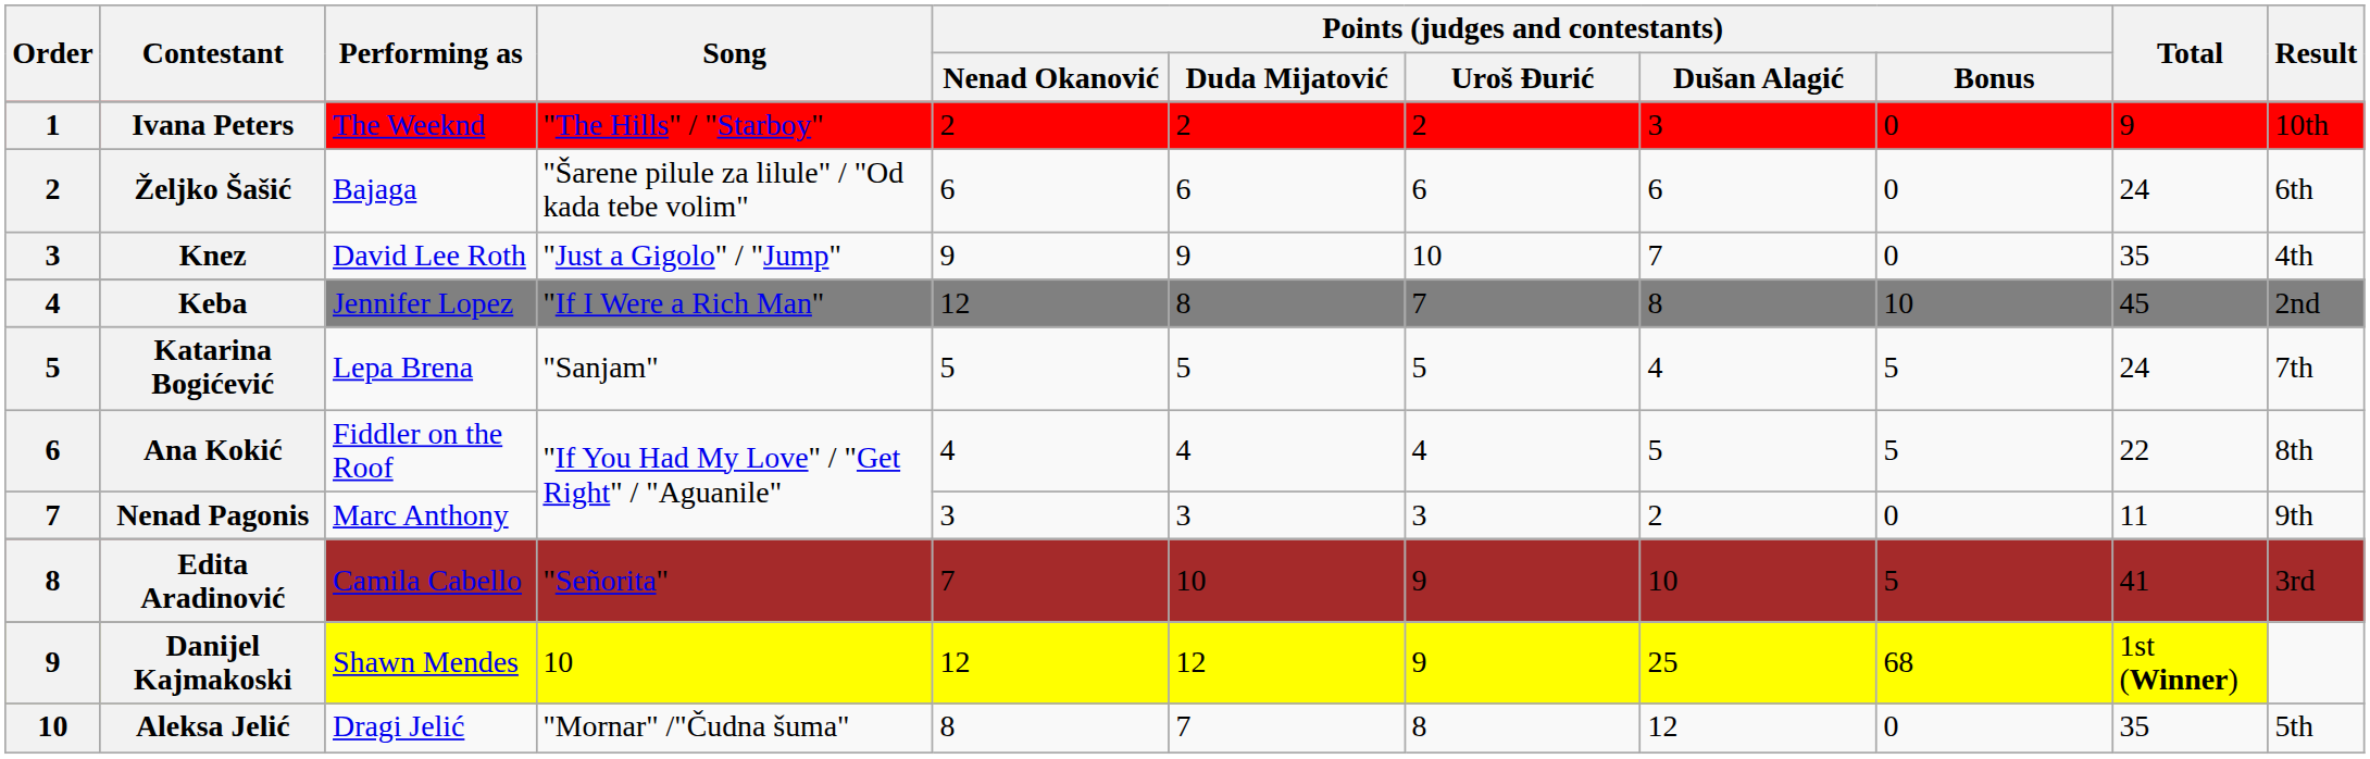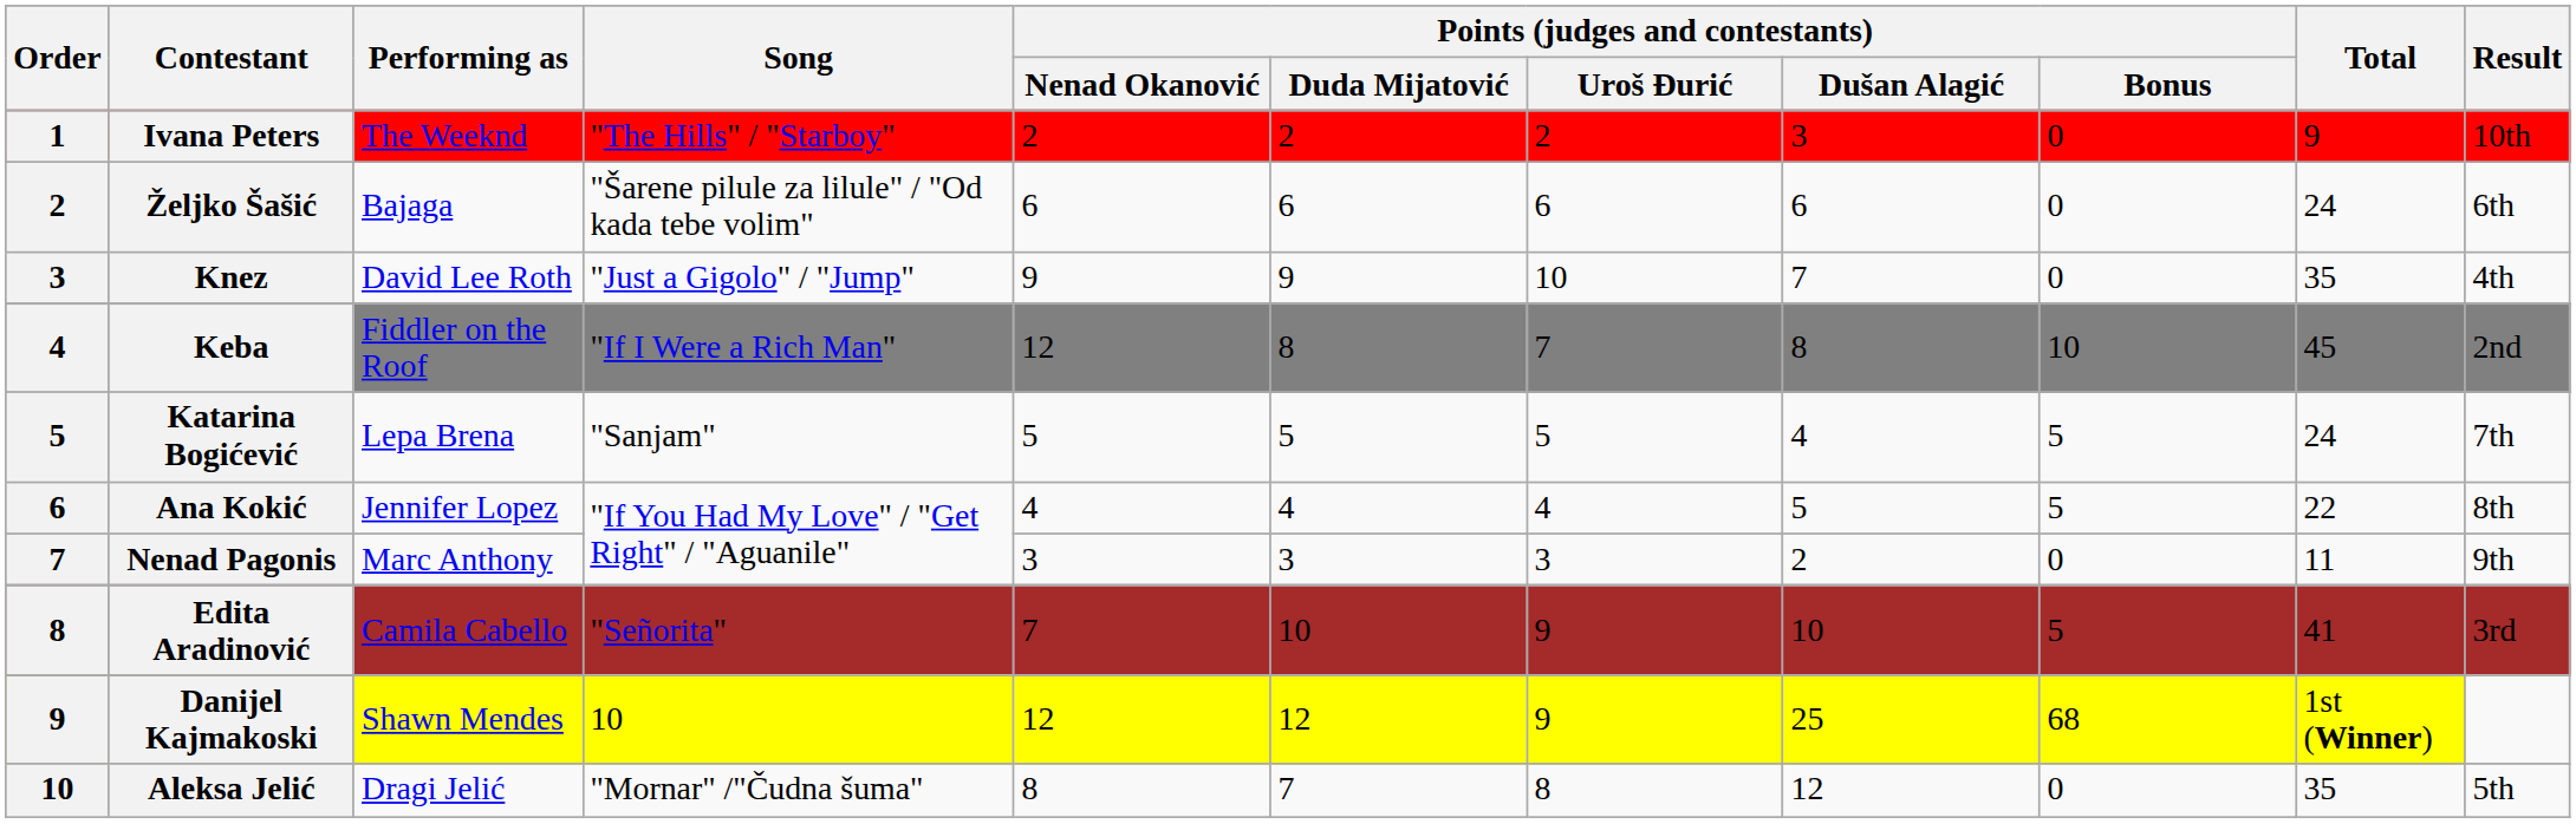 <table class=wikitable>
 <tr>
 <th rowspan="2">Order</th>
 <th rowspan="2">Contestant</th>
 <th rowspan="2">Performing as</th>
 <th rowspan="2">Song</th>
 <th colspan="5" style="width:50%;">Points (judges and contestants)</th>
 <th rowspan="2">Total</th>
 <th rowspan="2">Result</th>
 </tr>
 <tr>
 <th style="width:10%;">Nenad Okanović</th>
 <th style="width:10%;">Duda Mijatović</th>
 <th style="width:10%;">Uroš Đurić</th>
 <th style="width:10%;">Dušan Alagić</th>
 <th style="width:10%;">Bonus</th>
 </tr>
 <tr>
 </tr>
 <tr bgcolor="red">
 <th scope="row">1</th>
 <th scope="row">Ivana Peters</th>
 <td><a href='#'>The Weeknd</a></td>
 <td>"<a href='#'>The Hills</a>" / "<a href='#'>Starboy</a>"</td>
 <td>2</td>
 <td>2</td>
 <td>2</td>
 <td>3</td>
 <td>0</td>
 <td>9</td>
 <td>10th</td>
 </tr>
 <tr>
 <th scope="row">2</th>
 <th scope="row">Željko Šašić</th>
 <td><a href='#'>Bajaga</a></td>
 <td>"Šarene pilule za lilule" / "Od kada tebe volim"</td>
 <td>6</td>
 <td>6</td>
 <td>6</td>
 <td>6</td>
 <td>0</td>
 <td>24</td>
 <td>6th</td>
 </tr>
 <tr>
 <th scope="row">3</th>
 <th scope="row">Knez</th>
 <td><a href='#'>David Lee Roth</a></td>
 <td>"<a href='#'>Just a Gigolo</a>" / "<a href='#'>Jump</a>"</td>
 <td>9</td>
 <td>9</td>
 <td>10</td>
 <td>7</td>
 <td>0</td>
 <td>35</td>
 <td>4th</td>
 </tr>
 <tr>
 </tr>
 <tr bgcolor="grey">
 <th scope="row">4</th>
 <th scope="row">Keba</th>
-<td><a href='#'>Jennifer Lopez</a></td>
+<td><a href='#'>Fiddler on the Roof</a></td>
 <td>"<a href='#'>If I Were a Rich Man</a>"</td>
 <td>12</td>
 <td>8</td>
 <td>7</td>
 <td>8</td>
 <td>10</td>
 <td>45</td>
 <td>2nd</td>
 </tr>
 <tr>
 <th scope="row">5</th>
 <th scope="row">Katarina Bogićević</th>
 <td><a href='#'>Lepa Brena</a></td>
 <td>"Sanjam"</td>
 <td>5</td>
 <td>5</td>
 <td>5</td>
 <td>4</td>
 <td>5</td>
 <td>24</td>
 <td>7th</td>
 </tr>
 <tr>
 <th scope="row">6</th>
 <th scope="row">Ana Kokić</th>
-<td><a href='#'>Fiddler on the Roof</a></td>
+<td><a href='#'>Jennifer Lopez</a></td>
 <td rowspan="2">"<a href='#'>If You Had My Love</a>" / "<a href='#'>Get Right</a>" / "Aguanile"</td>
 <td>4</td>
 <td>4</td>
 <td>4</td>
 <td>5</td>
 <td>5</td>
 <td>22</td>
 <td>8th</td>
 </tr>
 <tr>
 <th scope="row">7</th>
 <th scope="row">Nenad Pagonis</th>
 <td><a href='#'>Marc Anthony</a></td>
 <td>3</td>
 <td>3</td>
 <td>3</td>
 <td>2</td>
 <td>0</td>
 <td>11</td>
 <td>9th</td>
 </tr>
 <tr>
 </tr>
 <tr bgcolor="brown">
 <th scope="row">8</th>
 <th scope="row">Edita Aradinović</th>
 <td><a href='#'>Camila Cabello</a></td>
 <td rowspan="2">"<a href='#'>Señorita</a>"</td>
 <td>7</td>
 <td>10</td>
 <td>9</td>
 <td>10</td>
 <td>5</td>
 <td>41</td>
 <td>3rd</td>
 </tr>
 <tr>
 </tr>
 <tr bgcolor="yellow">
 <th scope="row">9</th>
 <th scope="row">Danijel Kajmakoski</th>
 <td><a href='#'>Shawn Mendes</a></td>
 <td>10</td>
 <td>12</td>
 <td>12</td>
 <td>9</td>
 <td>25</td>
 <td>68</td>
 <td>1st (<strong>Winner</strong>)</td>
 </tr>
 <tr>
 <th scope="row">10</th>
 <th scope="row">Aleksa Jelić</th>
 <td><a href='#'>Dragi Jelić</a></td>
 <td>"Mornar" /"Čudna šuma"</td>
 <td>8</td>
 <td>7</td>
 <td>8</td>
 <td>12</td>
 <td>0</td>
 <td>35</td>
 <td>5th</td>
 </tr>
 </table>
